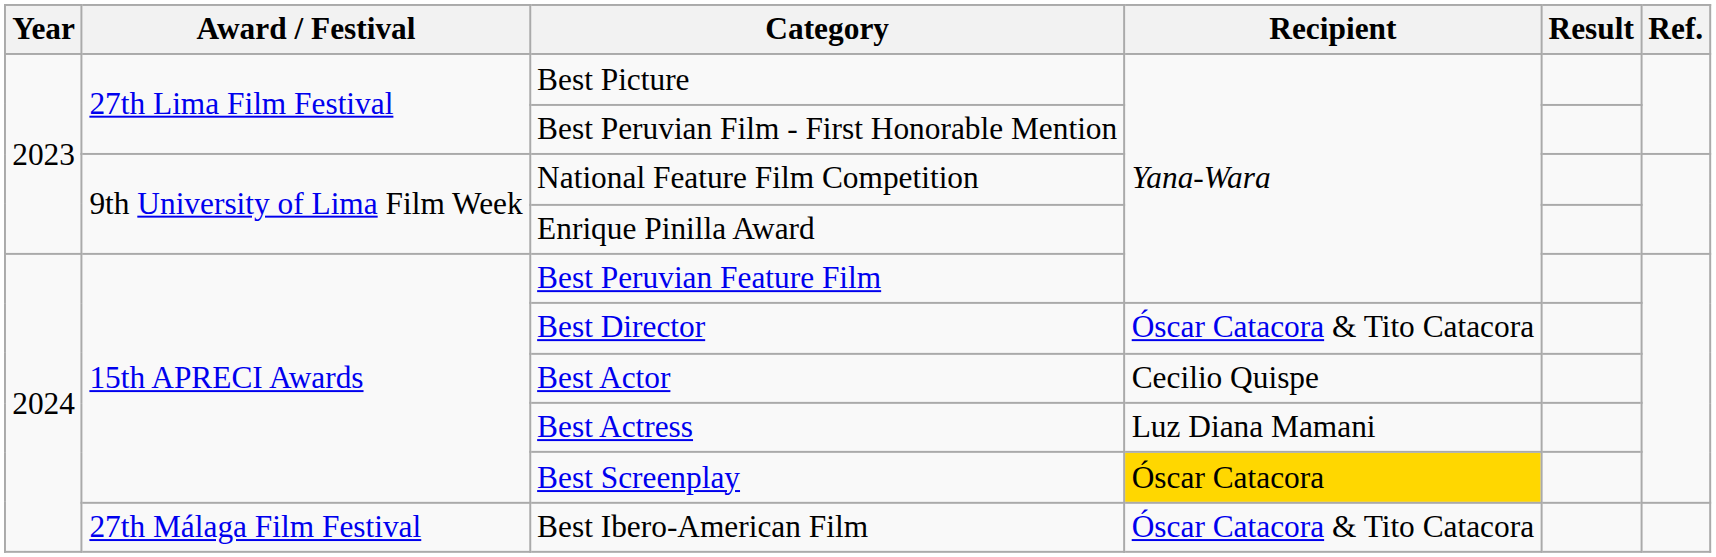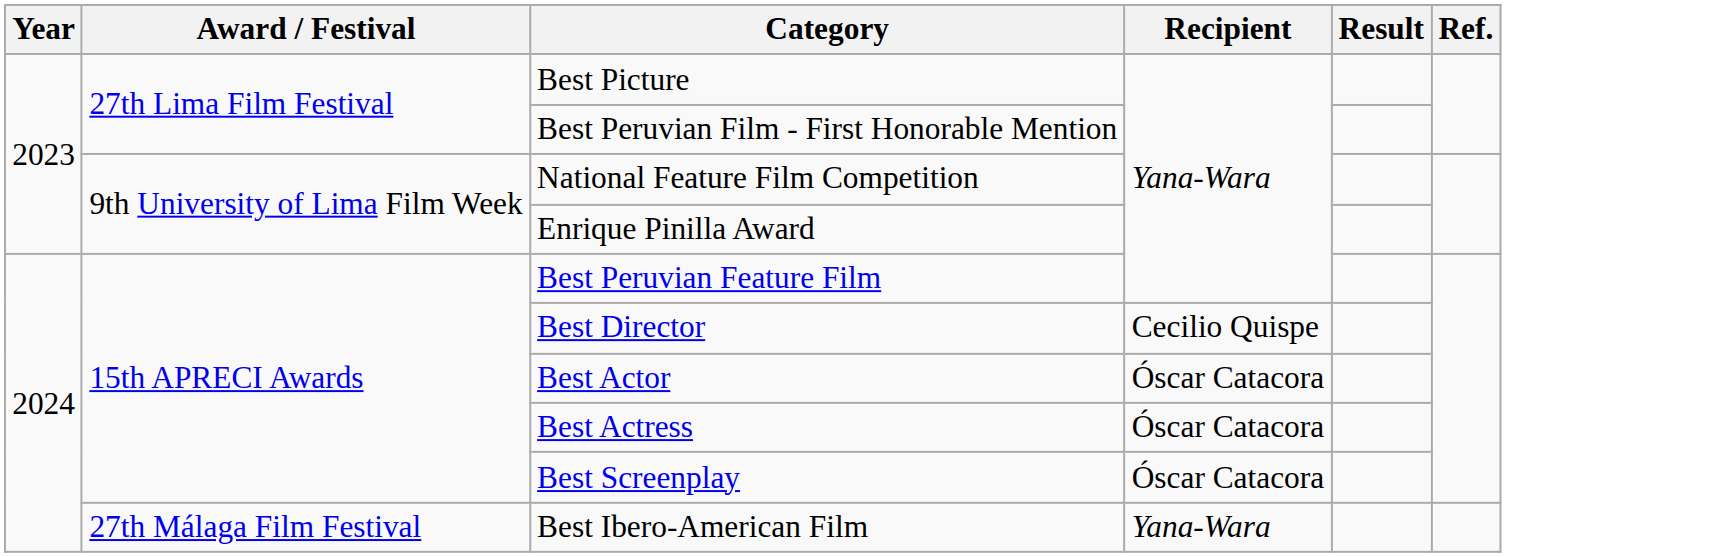 <table class="wikitable">
 <tr>
 <th>Year</th>
 <th>Award / Festival</th>
 <th>Category</th>
 <th>Recipient</th>
 <th>Result</th>
 <th>Ref.</th>
 </tr>
 <tr>
 <td rowspan="4">2023</td>
 <td rowspan="2"><a href='#'>27th Lima Film Festival</a></td>
 <td>Best Picture</td>
 <td rowspan="5"><em>Yana-Wara</em></td>
 <td></td>
 <td align="center" rowspan="2"></td>
 </tr>
 <tr>
 <td>Best Peruvian Film - First Honorable Mention</td>
 <td></td>
 </tr>
 <tr>
 <td rowspan="2">9th <a href='#'>University of Lima</a> Film Week</td>
 <td>National Feature Film Competition</td>
 <td></td>
 <td align="center" rowspan="2"></td>
 </tr>
 <tr>
 <td>Enrique Pinilla Award</td>
 <td></td>
 </tr>
 <tr>
 <td rowspan="6">2024</td>
 <td rowspan="5"><a href='#'>15th APRECI Awards</a></td>
 <td><a href='#'>Best Peruvian Feature Film</a></td>
 <td></td>
 <td align="center" rowspan="5"></td>
 </tr>
 <tr>
 <td><a href='#'>Best Director</a></td>
-<td><a href='#'>Óscar Catacora</a> & Tito Catacora</td>
+<td>Cecilio Quispe</td>
 <td></td>
 </tr>
 <tr>
 <td><a href='#'>Best Actor</a></td>
-<td>Cecilio Quispe</td>
+<td>Óscar Catacora</td>
 <td></td>
 </tr>
 <tr>
 <td><a href='#'>Best Actress</a></td>
-<td>Luz Diana Mamani</td>
+<td>Óscar Catacora</td>
 <td></td>
 </tr>
 <tr>
 <td><a href='#'>Best Screenplay</a></td>
-<td style="background: gold;">Óscar Catacora</td>
+<td>Óscar Catacora</td>
 <td></td>
 </tr>
 <tr>
 <td><a href='#'>27th Málaga Film Festival</a></td>
 <td>Best Ibero-American Film</td>
-<td><a href='#'>Óscar Catacora</a> & Tito Catacora</td>
+<td><em>Yana-Wara</em></td>
 <td></td>
 <td align="center"></td>
 </tr>
 </table>
